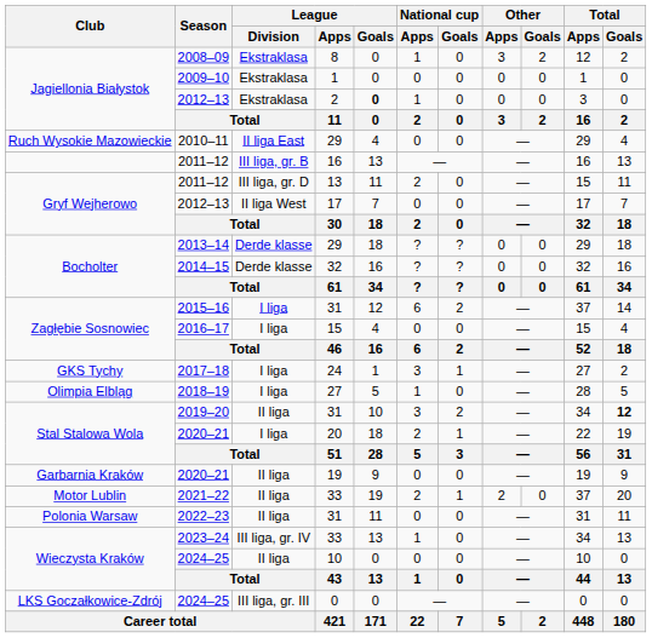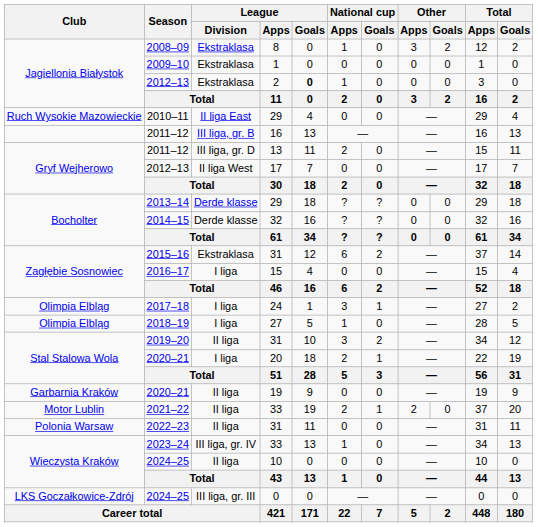 <table class="wikitable" style="text-align: center;">
 <tr>
 <th rowspan="2">Club</th>
 <th rowspan="2">Season</th>
 <th colspan="3">League</th>
 <th colspan="2">National cup</th>
 <th colspan="2">Other</th>
 <th colspan="2">Total</th>
 </tr>
 <tr>
 <th>Division</th>
 <th>Apps</th>
 <th>Goals</th>
 <th>Apps</th>
 <th>Goals</th>
 <th>Apps</th>
 <th>Goals</th>
 <th>Apps</th>
 <th>Goals</th>
 </tr>
 <tr>
 <td rowspan=4 align="center"><a href='#'>Jagiellonia Białystok</a></td>
 <td><a href='#'>2008–09</a></td>
 <td><a href='#'>Ekstraklasa</a></td>
 <td>8</td>
 <td>0</td>
 <td>1</td>
 <td>0</td>
 <td>3</td>
 <td>2</td>
 <td>12</td>
 <td>2</td>
 </tr>
 <tr>
 <td><a href='#'>2009–10</a></td>
 <td>Ekstraklasa</td>
 <td>1</td>
 <td>0</td>
 <td>0</td>
 <td>0</td>
 <td>0</td>
 <td>0</td>
 <td>1</td>
 <td>0</td>
 </tr>
 <tr>
 <td><a href='#'>2012–13</a></td>
 <td>Ekstraklasa</td>
 <td>2</td>
 <td><strong>0</strong></td>
 <td>1</td>
 <td>0</td>
 <td>0</td>
 <td>0</td>
 <td>3</td>
 <td>0</td>
 </tr>
 <tr>
 <th colspan="2">Total</th>
 <th>11</th>
 <th>0</th>
 <th>2</th>
 <th>0</th>
 <th>3</th>
 <th>2</th>
 <th>16</th>
 <th>2</th>
 </tr>
 <tr>
 <td valign="center"><a href='#'>Ruch Wysokie Mazowieckie</a></td>
 <td>2010–11</td>
 <td><a href='#'>II liga East</a></td>
 <td>29</td>
 <td>4</td>
 <td>0</td>
 <td>0</td>
 <td colspan="2">—</td>
 <td>29</td>
 <td>4</td>
 </tr>
 <tr>
 <td valign="center"></td>
 <td>2011–12</td>
 <td><a href='#'>III liga, gr. B</a></td>
 <td>16</td>
 <td>13</td>
 <td colspan="2">—</td>
 <td colspan="2">—</td>
 <td>16</td>
 <td>13</td>
 </tr>
 <tr>
 <td rowspan=3 align="center"><a href='#'>Gryf Wejherowo</a></td>
 <td>2011–12</td>
 <td>III liga, gr. D</td>
 <td>13</td>
 <td>11</td>
 <td>2</td>
 <td>0</td>
 <td colspan="2">—</td>
 <td>15</td>
 <td>11</td>
 </tr>
 <tr>
 <td>2012–13</td>
 <td>II liga West</td>
 <td>17</td>
 <td>7</td>
 <td>0</td>
 <td>0</td>
 <td colspan="2">—</td>
 <td>17</td>
 <td>7</td>
 </tr>
 <tr>
 <th colspan="2">Total</th>
 <th>30</th>
 <th>18</th>
 <th>2</th>
 <th>0</th>
 <th colspan="2">—</th>
 <th>32</th>
 <th>18</th>
 </tr>
 <tr>
 <td rowspan=3 align="center"><a href='#'>Bocholter</a></td>
 <td><a href='#'>2013–14</a></td>
 <td><a href='#'>Derde klasse</a></td>
 <td>29</td>
 <td>18</td>
 <td>?</td>
 <td>?</td>
 <td>0</td>
 <td>0</td>
 <td>29</td>
 <td>18</td>
 </tr>
 <tr>
 <td><a href='#'>2014–15</a></td>
 <td>Derde klasse</td>
 <td>32</td>
 <td>16</td>
 <td>?</td>
 <td>?</td>
 <td>0</td>
 <td>0</td>
 <td>32</td>
 <td>16</td>
 </tr>
 <tr>
 <th colspan="2">Total</th>
 <th>61</th>
 <th>34</th>
 <th>?</th>
 <th>?</th>
 <th>0</th>
 <th>0</th>
 <th>61</th>
 <th>34</th>
 </tr>
 <tr>
 <td rowspan=3 align="center"><a href='#'>Zagłębie Sosnowiec</a></td>
 <td><a href='#'>2015–16</a></td>
-<td><a href='#'>I liga</a></td>
+<td>Ekstraklasa</td>
 <td>31</td>
 <td>12</td>
 <td>6</td>
 <td>2</td>
 <td colspan="2">—</td>
 <td>37</td>
 <td>14</td>
 </tr>
 <tr>
 <td><a href='#'>2016–17</a></td>
 <td>I liga</td>
 <td>15</td>
 <td>4</td>
 <td>0</td>
 <td>0</td>
 <td colspan="2">—</td>
 <td>15</td>
 <td>4</td>
 </tr>
 <tr>
 <th colspan="2">Total</th>
 <th>46</th>
 <th>16</th>
 <th>6</th>
 <th>2</th>
 <th colspan="2">—</th>
 <th>52</th>
 <th>18</th>
 </tr>
 <tr>
-<td align="center"><a href='#'>GKS Tychy</a></td>
+<td align="center"><a href='#'>Olimpia Elbląg</a></td>
 <td><a href='#'>2017–18</a></td>
 <td>I liga</td>
 <td>24</td>
 <td>1</td>
 <td>3</td>
 <td>1</td>
 <td colspan="2">—</td>
 <td>27</td>
 <td>2</td>
 </tr>
 <tr>
 <td align="center"><a href='#'>Olimpia Elbląg</a></td>
 <td><a href='#'>2018–19</a></td>
 <td>I liga</td>
 <td>27</td>
 <td>5</td>
 <td>1</td>
 <td>0</td>
 <td colspan="2">—</td>
 <td>28</td>
 <td>5</td>
 </tr>
 <tr>
 <td rowspan=3 align="center"><a href='#'>Stal Stalowa Wola</a></td>
 <td><a href='#'>2019–20</a></td>
 <td>II liga</td>
 <td>31</td>
 <td>10</td>
 <td>3</td>
 <td>2</td>
 <td colspan="2">—</td>
 <td>34</td>
-<td><strong>12</strong></td>
+<td>12</td>
 </tr>
 <tr>
 <td><a href='#'>2020–21</a></td>
 <td>I liga</td>
 <td>20</td>
 <td>18</td>
 <td>2</td>
 <td>1</td>
 <td colspan="2">—</td>
 <td>22</td>
 <td>19</td>
 </tr>
 <tr>
 <th colspan="2">Total</th>
 <th>51</th>
 <th>28</th>
 <th>5</th>
 <th>3</th>
 <th colspan="2">—</th>
 <th>56</th>
 <th>31</th>
 </tr>
 <tr>
 <td align="center"><a href='#'>Garbarnia Kraków</a></td>
 <td><a href='#'>2020–21</a></td>
 <td>II liga</td>
 <td>19</td>
 <td>9</td>
 <td>0</td>
 <td>0</td>
 <td colspan="2">—</td>
 <td>19</td>
 <td>9</td>
 </tr>
 <tr>
 <td align="center"><a href='#'>Motor Lublin</a></td>
 <td><a href='#'>2021–22</a></td>
 <td>II liga</td>
 <td>33</td>
 <td>19</td>
 <td>2</td>
 <td>1</td>
 <td>2</td>
 <td>0</td>
 <td>37</td>
 <td>20</td>
 </tr>
 <tr>
 <td align="center"><a href='#'>Polonia Warsaw</a></td>
 <td><a href='#'>2022–23</a></td>
 <td>II liga</td>
 <td>31</td>
 <td>11</td>
 <td>0</td>
 <td>0</td>
 <td colspan="2">—</td>
 <td>31</td>
 <td>11</td>
 </tr>
 <tr>
 <td rowspan=3 align="center"><a href='#'>Wieczysta Kraków</a></td>
 <td><a href='#'>2023–24</a></td>
 <td>III liga, gr. IV</td>
 <td>33</td>
 <td>13</td>
 <td>1</td>
 <td>0</td>
 <td colspan="2">—</td>
 <td>34</td>
 <td>13</td>
 </tr>
 <tr>
 <td><a href='#'>2024–25</a></td>
 <td>II liga</td>
 <td>10</td>
 <td>0</td>
 <td>0</td>
 <td>0</td>
 <td colspan="2">—</td>
 <td>10</td>
 <td>0</td>
 </tr>
 <tr>
 <th colspan="2">Total</th>
 <th>43</th>
 <th>13</th>
 <th>1</th>
 <th>0</th>
 <th colspan="2">—</th>
 <th>44</th>
 <th>13</th>
 </tr>
 <tr>
 <td><a href='#'>LKS Goczałkowice-Zdrój</a></td>
 <td><a href='#'>2024–25</a></td>
 <td>III liga, gr. III</td>
 <td>0</td>
 <td>0</td>
 <td colspan="2">—</td>
 <td colspan="2">—</td>
 <td>0</td>
 <td>0</td>
 </tr>
 <tr>
 <th colspan="3">Career total</th>
 <th>421</th>
 <th>171</th>
 <th>22</th>
 <th>7</th>
 <th>5</th>
 <th>2</th>
 <th>448</th>
 <th>180</th>
 </tr>
 </table>
